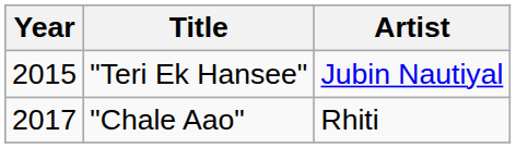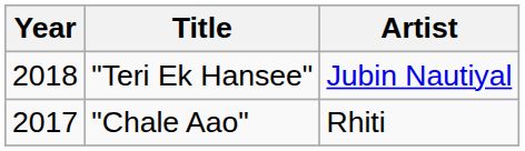 <table class="wikitable">
 <tr>
 <th>Year</th>
 <th>Title</th>
 <th>Artist</th>
 </tr>
 <tr>
-<td>2015</td>
+<td>2018</td>
 <td>"Teri Ek Hansee"</td>
 <td><a href='#'>Jubin Nautiyal</a></td>
 </tr>
 <tr>
 <td>2017</td>
 <td>"Chale Aao"</td>
 <td>Rhiti</td>
 </tr>
 </table>
